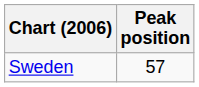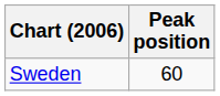 <table class="wikitable">
 <tr>
 <th>Chart (2006)</th>
 <th>Peak<br>position</th>
 </tr>
 <tr>
 <td><a href='#'>Sweden</a></td>
-<td align="center">57</td>
+<td align="center">60</td>
 </tr>
 </table>
